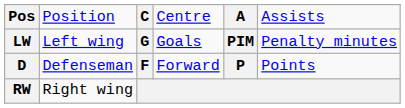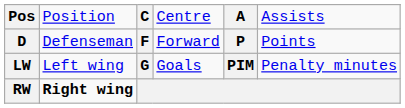 <table class="wikitable">
 <tr>
 <th>Pos</th>
 <td><a href='#'>Position</a></td>
 <th>C</th>
 <td><a href='#'>Centre</a></td>
 <th>A</th>
 <td><a href='#'>Assists</a></td>
 </tr>
 <tr>
+<th>D</th>
+<td><a href='#'>Defenseman</a></td>
+<th>F</th>
+<td><a href='#'>Forward</a></td>
+<th>P</th>
+<td><a href='#'>Points</a></td>
+</tr>
+<tr>
 <th>LW</th>
 <td><a href='#'>Left wing</a></td>
 <th>G</th>
 <td><a href='#'>Goals</a></td>
 <th>PIM</th>
 <td><a href='#'>Penalty minutes</a></td>
 </tr>
 <tr>
-<th>D</th>
-<td><a href='#'>Defenseman</a></td>
-<th>F</th>
-<td><a href='#'>Forward</a></td>
-<th>P</th>
-<td><a href='#'>Points</a></td>
-</tr>
-<tr>
 <th>RW</th>
-<td>Right wing</td>
+<td><strong>Right wing</strong></td>
 <th colspan="4"></th>
 </tr>
 </table>
